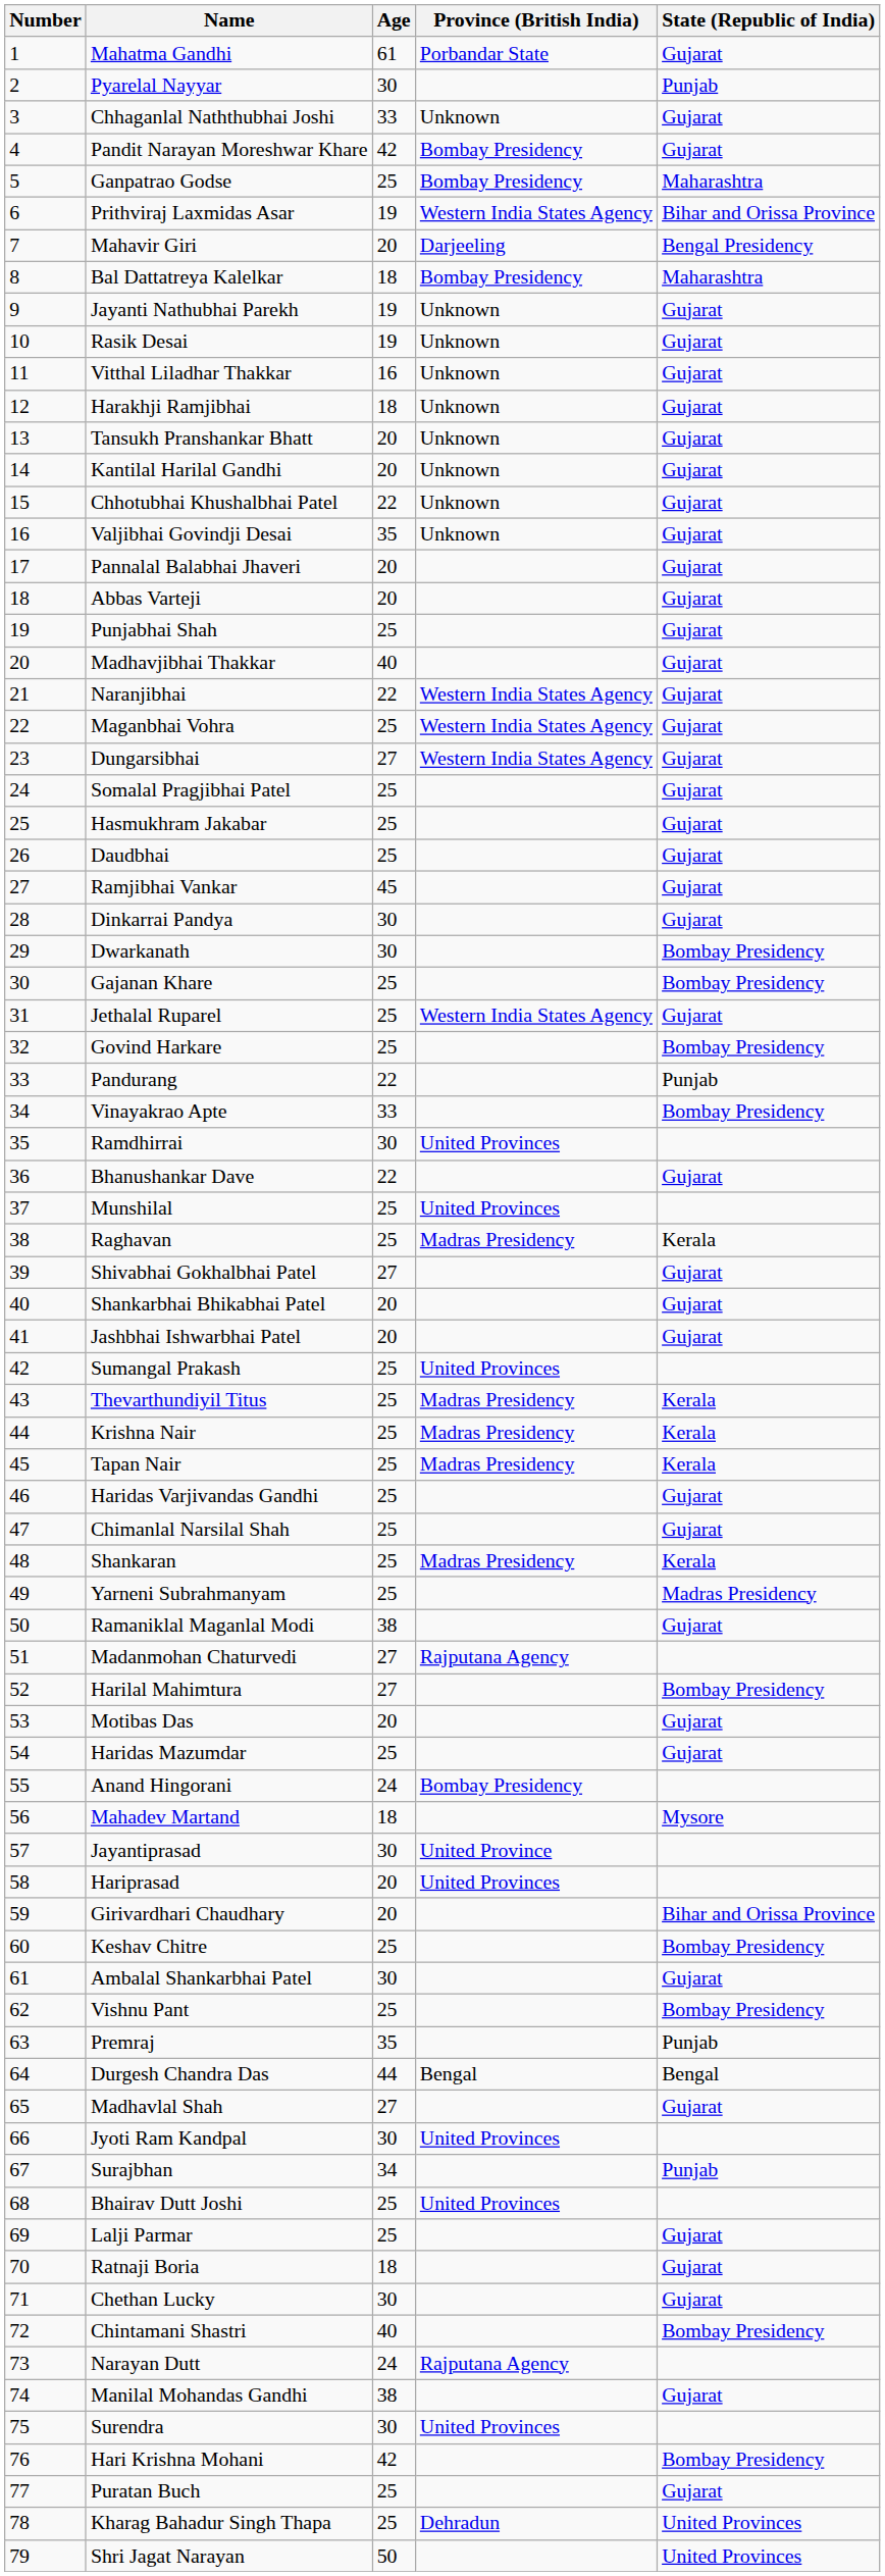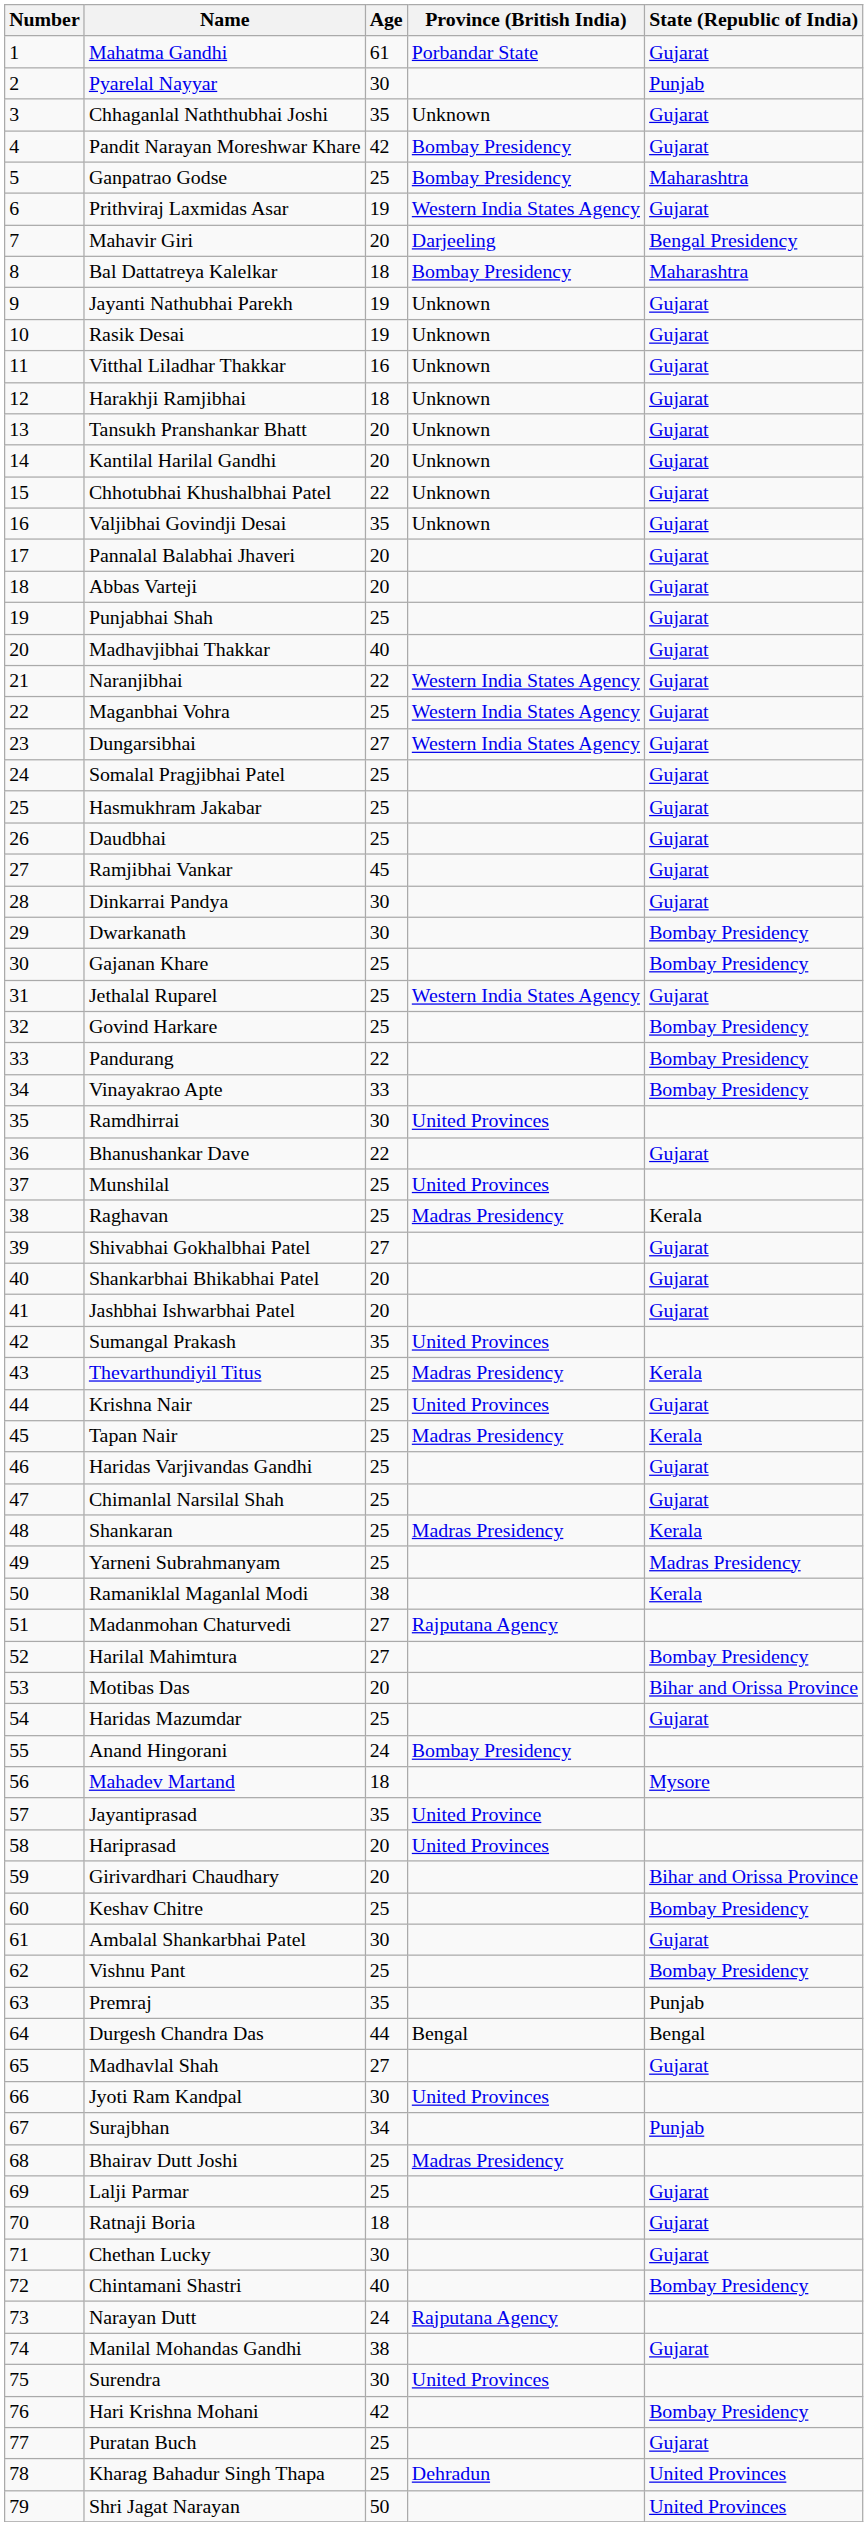 <table class="wikitable">
 <tr>
 <th>Number</th>
 <th>Name</th>
 <th>Age</th>
 <th>Province (British India)</th>
 <th>State (Republic of India)</th>
 </tr>
 <tr>
 <td>1</td>
 <td><a href='#'>Mahatma Gandhi</a></td>
 <td>61</td>
 <td><a href='#'>Porbandar State</a></td>
 <td><a href='#'>Gujarat</a></td>
 </tr>
 <tr>
 <td>2</td>
 <td><a href='#'>Pyarelal Nayyar</a></td>
 <td>30</td>
 <td></td>
 <td><a href='#'>Punjab</a></td>
 </tr>
 <tr>
 <td>3</td>
 <td>Chhaganlal Naththubhai Joshi</td>
-<td>33</td>
+<td>35</td>
 <td>Unknown</td>
 <td><a href='#'>Gujarat</a></td>
 </tr>
 <tr>
 <td>4</td>
 <td>Pandit Narayan Moreshwar Khare</td>
 <td>42</td>
 <td><a href='#'>Bombay Presidency</a></td>
 <td><a href='#'>Gujarat</a></td>
 </tr>
 <tr>
 <td>5</td>
 <td>Ganpatrao Godse</td>
 <td>25</td>
 <td><a href='#'>Bombay Presidency</a></td>
 <td><a href='#'>Maharashtra</a></td>
 </tr>
 <tr>
 <td>6</td>
 <td>Prithviraj Laxmidas Asar</td>
 <td>19</td>
 <td><a href='#'>Western India States Agency</a></td>
-<td><a href='#'>Bihar and Orissa Province</a></td>
+<td><a href='#'>Gujarat</a></td>
 </tr>
 <tr>
 <td>7</td>
 <td>Mahavir Giri</td>
 <td>20</td>
 <td><a href='#'>Darjeeling</a></td>
 <td><a href='#'>Bengal Presidency</a></td>
 </tr>
 <tr>
 <td>8</td>
 <td>Bal Dattatreya Kalelkar</td>
 <td>18</td>
 <td><a href='#'>Bombay Presidency</a></td>
 <td><a href='#'>Maharashtra</a></td>
 </tr>
 <tr>
 <td>9</td>
 <td>Jayanti Nathubhai Parekh</td>
 <td>19</td>
 <td>Unknown</td>
 <td><a href='#'>Gujarat</a></td>
 </tr>
 <tr>
 <td>10</td>
 <td>Rasik Desai</td>
 <td>19</td>
 <td>Unknown</td>
 <td><a href='#'>Gujarat</a></td>
 </tr>
 <tr>
 <td>11</td>
 <td>Vitthal Liladhar Thakkar</td>
 <td>16</td>
 <td>Unknown</td>
 <td><a href='#'>Gujarat</a></td>
 </tr>
 <tr>
 <td>12</td>
 <td>Harakhji Ramjibhai</td>
 <td>18</td>
 <td>Unknown</td>
 <td><a href='#'>Gujarat</a></td>
 </tr>
 <tr>
 <td>13</td>
 <td>Tansukh Pranshankar Bhatt</td>
 <td>20</td>
 <td>Unknown</td>
 <td><a href='#'>Gujarat</a></td>
 </tr>
 <tr>
 <td>14</td>
 <td>Kantilal Harilal Gandhi</td>
 <td>20</td>
 <td>Unknown</td>
 <td><a href='#'>Gujarat</a></td>
 </tr>
 <tr>
 <td>15</td>
 <td>Chhotubhai Khushalbhai Patel</td>
 <td>22</td>
 <td>Unknown</td>
 <td><a href='#'>Gujarat</a></td>
 </tr>
 <tr>
 <td>16</td>
 <td>Valjibhai Govindji Desai</td>
 <td>35</td>
 <td>Unknown</td>
 <td><a href='#'>Gujarat</a></td>
 </tr>
 <tr>
 <td>17</td>
 <td>Pannalal Balabhai Jhaveri</td>
 <td>20</td>
 <td></td>
 <td><a href='#'>Gujarat</a></td>
 </tr>
 <tr>
 <td>18</td>
 <td>Abbas Varteji</td>
 <td>20</td>
 <td></td>
 <td><a href='#'>Gujarat</a></td>
 </tr>
 <tr>
 <td>19</td>
 <td>Punjabhai Shah</td>
 <td>25</td>
 <td></td>
 <td><a href='#'>Gujarat</a></td>
 </tr>
 <tr>
 <td>20</td>
 <td>Madhavjibhai Thakkar</td>
 <td>40</td>
 <td></td>
 <td><a href='#'>Gujarat</a></td>
 </tr>
 <tr>
 <td>21</td>
 <td>Naranjibhai</td>
 <td>22</td>
 <td><a href='#'>Western India States Agency</a></td>
 <td><a href='#'>Gujarat</a></td>
 </tr>
 <tr>
 <td>22</td>
 <td>Maganbhai Vohra</td>
 <td>25</td>
 <td><a href='#'>Western India States Agency</a></td>
 <td><a href='#'>Gujarat</a></td>
 </tr>
 <tr>
 <td>23</td>
 <td>Dungarsibhai</td>
 <td>27</td>
 <td><a href='#'>Western India States Agency</a></td>
 <td><a href='#'>Gujarat</a></td>
 </tr>
 <tr>
 <td>24</td>
 <td>Somalal Pragjibhai Patel</td>
 <td>25</td>
 <td></td>
 <td><a href='#'>Gujarat</a></td>
 </tr>
 <tr>
 <td>25</td>
 <td>Hasmukhram Jakabar</td>
 <td>25</td>
 <td></td>
 <td><a href='#'>Gujarat</a></td>
 </tr>
 <tr>
 <td>26</td>
 <td>Daudbhai</td>
 <td>25</td>
 <td></td>
 <td><a href='#'>Gujarat</a></td>
 </tr>
 <tr>
 <td>27</td>
 <td>Ramjibhai Vankar</td>
 <td>45</td>
 <td></td>
 <td><a href='#'>Gujarat</a></td>
 </tr>
 <tr>
 <td>28</td>
 <td>Dinkarrai Pandya</td>
 <td>30</td>
 <td></td>
 <td><a href='#'>Gujarat</a></td>
 </tr>
 <tr>
 <td>29</td>
 <td>Dwarkanath</td>
 <td>30</td>
 <td></td>
 <td><a href='#'>Bombay Presidency</a></td>
 </tr>
 <tr>
 <td>30</td>
 <td>Gajanan Khare</td>
 <td>25</td>
 <td></td>
 <td><a href='#'>Bombay Presidency</a></td>
 </tr>
 <tr>
 <td>31</td>
 <td>Jethalal Ruparel</td>
 <td>25</td>
 <td><a href='#'>Western India States Agency</a></td>
 <td><a href='#'>Gujarat</a></td>
 </tr>
 <tr>
 <td>32</td>
 <td>Govind Harkare</td>
 <td>25</td>
 <td></td>
 <td><a href='#'>Bombay Presidency</a></td>
 </tr>
 <tr>
 <td>33</td>
 <td>Pandurang</td>
 <td>22</td>
 <td></td>
-<td>Punjab</td>
+<td><a href='#'>Bombay Presidency</a></td>
 </tr>
 <tr>
 <td>34</td>
 <td>Vinayakrao Apte</td>
 <td>33</td>
 <td></td>
 <td><a href='#'>Bombay Presidency</a></td>
 </tr>
 <tr>
 <td>35</td>
 <td>Ramdhirrai</td>
 <td>30</td>
 <td><a href='#'>United Provinces</a></td>
 <td></td>
 </tr>
 <tr>
 <td>36</td>
 <td>Bhanushankar Dave</td>
 <td>22</td>
 <td></td>
 <td><a href='#'>Gujarat</a></td>
 </tr>
 <tr>
 <td>37</td>
 <td>Munshilal</td>
 <td>25</td>
 <td><a href='#'>United Provinces</a></td>
 <td></td>
 </tr>
 <tr>
 <td>38</td>
 <td>Raghavan</td>
 <td>25</td>
 <td><a href='#'>Madras Presidency</a></td>
 <td>Kerala</td>
 </tr>
 <tr>
 <td>39</td>
 <td>Shivabhai Gokhalbhai Patel</td>
 <td>27</td>
 <td></td>
 <td><a href='#'>Gujarat</a></td>
 </tr>
 <tr>
 <td>40</td>
 <td>Shankarbhai Bhikabhai Patel</td>
 <td>20</td>
 <td></td>
 <td><a href='#'>Gujarat</a></td>
 </tr>
 <tr>
 <td>41</td>
 <td>Jashbhai Ishwarbhai Patel</td>
 <td>20</td>
 <td></td>
 <td><a href='#'>Gujarat</a></td>
 </tr>
 <tr>
 <td>42</td>
 <td>Sumangal Prakash</td>
-<td>25</td>
+<td>35</td>
 <td><a href='#'>United Provinces</a></td>
 <td></td>
 </tr>
 <tr>
 <td>43</td>
 <td><a href='#'>Thevarthundiyil Titus</a></td>
 <td>25</td>
 <td><a href='#'>Madras Presidency</a></td>
 <td><a href='#'>Kerala</a></td>
 </tr>
 <tr>
 <td>44</td>
 <td>Krishna Nair</td>
 <td>25</td>
-<td><a href='#'>Madras Presidency</a></td>
-<td><a href='#'>Kerala</a></td>
+<td><a href='#'>United Provinces</a></td>
+<td><a href='#'>Gujarat</a></td>
 </tr>
 <tr>
 <td>45</td>
 <td>Tapan Nair</td>
 <td>25</td>
 <td><a href='#'>Madras Presidency</a></td>
 <td><a href='#'>Kerala</a></td>
 </tr>
 <tr>
 <td>46</td>
 <td>Haridas Varjivandas Gandhi</td>
 <td>25</td>
 <td></td>
 <td><a href='#'>Gujarat</a></td>
 </tr>
 <tr>
 <td>47</td>
 <td>Chimanlal Narsilal Shah</td>
 <td>25</td>
 <td></td>
 <td><a href='#'>Gujarat</a></td>
 </tr>
 <tr>
 <td>48</td>
 <td>Shankaran</td>
 <td>25</td>
 <td><a href='#'>Madras Presidency</a></td>
 <td><a href='#'>Kerala</a></td>
 </tr>
 <tr>
 <td>49</td>
 <td>Yarneni Subrahmanyam</td>
 <td>25</td>
 <td></td>
 <td><a href='#'>Madras Presidency</a></td>
 </tr>
 <tr>
 <td>50</td>
 <td>Ramaniklal Maganlal Modi</td>
 <td>38</td>
 <td></td>
-<td><a href='#'>Gujarat</a></td>
+<td><a href='#'>Kerala</a></td>
 </tr>
 <tr>
 <td>51</td>
 <td>Madanmohan Chaturvedi</td>
 <td>27</td>
 <td><a href='#'>Rajputana Agency</a></td>
 <td></td>
 </tr>
 <tr>
 <td>52</td>
 <td>Harilal Mahimtura</td>
 <td>27</td>
 <td></td>
 <td><a href='#'>Bombay Presidency</a></td>
 </tr>
 <tr>
 <td>53</td>
 <td>Motibas Das</td>
 <td>20</td>
 <td></td>
-<td><a href='#'>Gujarat</a></td>
+<td><a href='#'>Bihar and Orissa Province</a></td>
 </tr>
 <tr>
 <td>54</td>
 <td>Haridas Mazumdar</td>
 <td>25</td>
 <td></td>
 <td><a href='#'>Gujarat</a></td>
 </tr>
 <tr>
 <td>55</td>
 <td>Anand Hingorani</td>
 <td>24</td>
 <td><a href='#'>Bombay Presidency</a></td>
 <td></td>
 </tr>
 <tr>
 <td>56</td>
 <td><a href='#'>Mahadev Martand</a></td>
 <td>18</td>
 <td></td>
 <td><a href='#'>Mysore</a></td>
 </tr>
 <tr>
 <td>57</td>
 <td>Jayantiprasad</td>
-<td>30</td>
+<td>35</td>
 <td><a href='#'>United Province</a></td>
 <td></td>
 </tr>
 <tr>
 <td>58</td>
 <td>Hariprasad</td>
 <td>20</td>
 <td><a href='#'>United Provinces</a></td>
 <td></td>
 </tr>
 <tr>
 <td>59</td>
 <td>Girivardhari Chaudhary</td>
 <td>20</td>
 <td></td>
 <td><a href='#'>Bihar and Orissa Province</a></td>
 </tr>
 <tr>
 <td>60</td>
 <td>Keshav Chitre</td>
 <td>25</td>
 <td></td>
 <td><a href='#'>Bombay Presidency</a></td>
 </tr>
 <tr>
 <td>61</td>
 <td>Ambalal Shankarbhai Patel</td>
 <td>30</td>
 <td></td>
 <td><a href='#'>Gujarat</a></td>
 </tr>
 <tr>
 <td>62</td>
 <td>Vishnu Pant</td>
 <td>25</td>
 <td></td>
 <td><a href='#'>Bombay Presidency</a></td>
 </tr>
 <tr>
 <td>63</td>
 <td>Premraj</td>
 <td>35</td>
 <td></td>
 <td>Punjab</td>
 </tr>
 <tr>
 <td>64</td>
 <td>Durgesh Chandra Das</td>
 <td>44</td>
 <td>Bengal</td>
 <td>Bengal</td>
 </tr>
 <tr>
 <td>65</td>
 <td>Madhavlal Shah</td>
 <td>27</td>
 <td></td>
 <td><a href='#'>Gujarat</a></td>
 </tr>
 <tr>
 <td>66</td>
 <td>Jyoti Ram Kandpal</td>
 <td>30</td>
 <td><a href='#'> United Provinces</a></td>
 <td></td>
 </tr>
 <tr>
 <td>67</td>
 <td>Surajbhan</td>
 <td>34</td>
 <td></td>
 <td><a href='#'>Punjab</a></td>
 </tr>
 <tr>
 <td>68</td>
 <td>Bhairav Dutt Joshi</td>
 <td>25</td>
-<td><a href='#'>United Provinces</a></td>
+<td><a href='#'>Madras Presidency</a></td>
 <td></td>
 </tr>
 <tr>
 <td>69</td>
 <td>Lalji Parmar</td>
 <td>25</td>
 <td></td>
 <td><a href='#'>Gujarat</a></td>
 </tr>
 <tr>
 <td>70</td>
 <td>Ratnaji Boria</td>
 <td>18</td>
 <td></td>
 <td><a href='#'>Gujarat</a></td>
 </tr>
 <tr>
 <td>71</td>
 <td>Chethan Lucky</td>
 <td>30</td>
 <td></td>
 <td><a href='#'>Gujarat</a></td>
 </tr>
 <tr>
 <td>72</td>
 <td>Chintamani Shastri</td>
 <td>40</td>
 <td></td>
 <td><a href='#'>Bombay Presidency</a></td>
 </tr>
 <tr>
 <td>73</td>
 <td>Narayan Dutt</td>
 <td>24</td>
 <td><a href='#'>Rajputana Agency</a></td>
 <td></td>
 </tr>
 <tr>
 <td>74</td>
 <td>Manilal Mohandas Gandhi</td>
 <td>38</td>
 <td></td>
 <td><a href='#'>Gujarat</a></td>
 </tr>
 <tr>
 <td>75</td>
 <td>Surendra</td>
 <td>30</td>
 <td><a href='#'>United Provinces</a></td>
 <td></td>
 </tr>
 <tr>
 <td>76</td>
 <td>Hari Krishna Mohani</td>
 <td>42</td>
 <td></td>
 <td><a href='#'>Bombay Presidency</a></td>
 </tr>
 <tr>
 <td>77</td>
 <td>Puratan Buch</td>
 <td>25</td>
 <td></td>
 <td><a href='#'>Gujarat</a></td>
 </tr>
 <tr>
 <td>78</td>
 <td>Kharag Bahadur Singh Thapa</td>
 <td>25</td>
 <td><a href='#'>Dehradun</a></td>
 <td><a href='#'>United Provinces</a></td>
 </tr>
 <tr>
 <td>79</td>
 <td>Shri Jagat Narayan</td>
 <td>50</td>
 <td></td>
 <td><a href='#'>United Provinces</a></td>
 </tr>
 </table>
